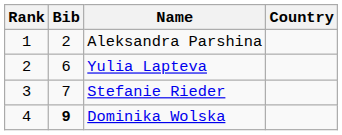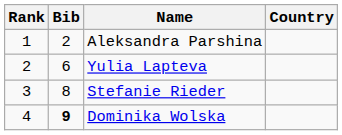 <table class="wikitable" style="text-align:center;">
 <tr>
 <th>Rank</th>
 <th>Bib</th>
 <th>Name</th>
 <th>Country</th>
 </tr>
 <tr>
 <td>1</td>
 <td>2</td>
 <td align=left>Aleksandra Parshina</td>
 <td align=left></td>
 </tr>
 <tr>
 <td>2</td>
 <td>6</td>
 <td align=left><a href='#'>Yulia Lapteva</a></td>
 <td align=left></td>
 </tr>
 <tr>
 <td>3</td>
-<td>7</td>
+<td>8</td>
 <td align=left><a href='#'>Stefanie Rieder</a></td>
 <td align=left></td>
 </tr>
 <tr>
 <td>4</td>
 <td><strong>9</strong></td>
 <td align=left><a href='#'>Dominika Wolska</a></td>
 <td align=left></td>
 </tr>
 </table>
